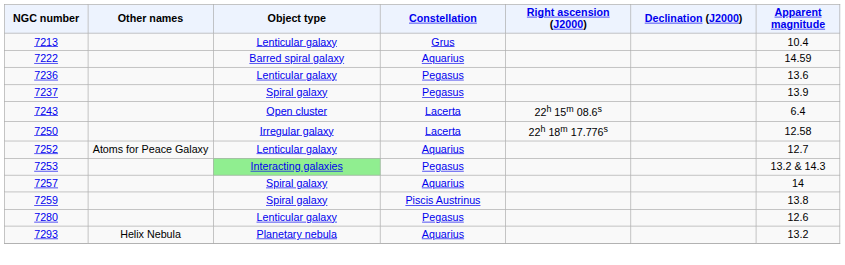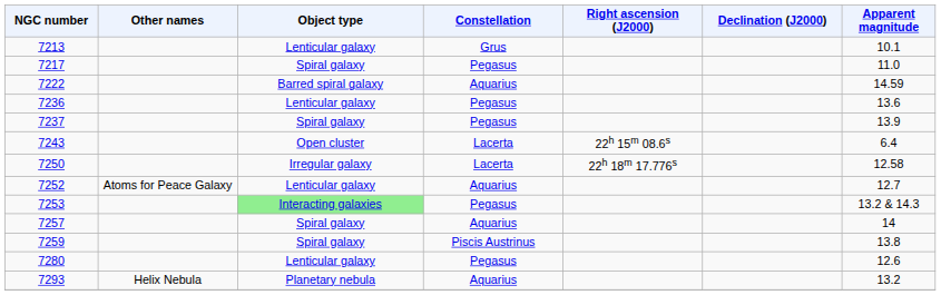 <table class="wikitable sortable sticky-header sort-under" style="text-align: center;">
 <tr>
 <th style="background-color:#edf3fe; width: 10%;">NGC number</th>
 <th style="background-color:#edf3fe; width: 15%;">Other names</th>
 <th style="background-color:#edf3fe; width: 20%;">Object type</th>
 <th style="background-color:#edf3fe; width: 15%;"><a href='#'>Constellation</a></th>
 <th style="background-color:#edf3fe; width: 15%;"><a href='#'>Right ascension</a> (<a href='#'>J2000</a>)</th>
 <th style="background-color:#edf3fe; width: 15%;"><a href='#'>Declination</a> (<a href='#'>J2000</a>)</th>
 <th style="background-color:#edf3fe; width: 10%;"><a href='#'>Apparent magnitude</a></th>
 </tr>
 <tr>
 <td><a href='#'>7213</a></td>
 <td></td>
 <td><a href='#'>Lenticular galaxy</a></td>
 <td><a href='#'>Grus</a></td>
 <td></td>
 <td></td>
-<td>10.4</td>
+<td>10.1</td>
+</tr>
+<tr>
+<td><a href='#'>7217</a></td>
+<td></td>
+<td><a href='#'>Spiral galaxy</a></td>
+<td><a href='#'>Pegasus</a></td>
+<td></td>
+<td></td>
+<td>11.0</td>
 </tr>
 <tr>
 <td><a href='#'>7222</a></td>
 <td></td>
 <td><a href='#'>Barred spiral galaxy</a></td>
 <td><a href='#'>Aquarius</a></td>
 <td></td>
 <td></td>
 <td>14.59</td>
 </tr>
 <tr>
 <td><a href='#'>7236</a></td>
 <td></td>
 <td><a href='#'>Lenticular galaxy</a></td>
 <td><a href='#'>Pegasus</a></td>
 <td></td>
 <td></td>
 <td>13.6</td>
 </tr>
 <tr>
 <td><a href='#'>7237</a></td>
 <td></td>
 <td><a href='#'>Spiral galaxy</a></td>
 <td><a href='#'>Pegasus</a></td>
 <td></td>
 <td></td>
 <td>13.9</td>
 </tr>
 <tr>
 <td><a href='#'>7243</a></td>
 <td></td>
 <td><a href='#'>Open cluster</a></td>
 <td><a href='#'>Lacerta</a></td>
 <td>22<sup>h</sup> 15<sup>m</sup> 08.6<sup>s</sup></td>
 <td></td>
 <td>6.4</td>
 </tr>
 <tr>
 <td><a href='#'>7250</a></td>
 <td></td>
 <td><a href='#'>Irregular galaxy</a></td>
 <td><a href='#'>Lacerta</a></td>
 <td>22<sup>h</sup> 18<sup>m</sup> 17.776<sup>s</sup></td>
 <td></td>
 <td>12.58</td>
 </tr>
 <tr>
 <td><a href='#'>7252</a></td>
 <td>Atoms for Peace Galaxy</td>
 <td><a href='#'>Lenticular galaxy</a></td>
 <td><a href='#'>Aquarius</a></td>
 <td></td>
 <td></td>
 <td>12.7</td>
 </tr>
 <tr>
 <td><a href='#'>7253</a></td>
 <td></td>
 <td style="background: lightgreen;"><a href='#'>Interacting galaxies</a></td>
 <td><a href='#'>Pegasus</a></td>
 <td></td>
 <td></td>
 <td>13.2 & 14.3</td>
 </tr>
 <tr>
 <td><a href='#'>7257</a></td>
 <td></td>
 <td><a href='#'>Spiral galaxy</a></td>
 <td><a href='#'>Aquarius</a></td>
 <td></td>
 <td></td>
 <td>14</td>
 </tr>
 <tr>
 <td><a href='#'>7259</a></td>
 <td></td>
 <td><a href='#'>Spiral galaxy</a></td>
 <td><a href='#'>Piscis Austrinus</a></td>
 <td></td>
 <td></td>
 <td>13.8</td>
 </tr>
 <tr>
 <td><a href='#'>7280</a></td>
 <td></td>
 <td><a href='#'>Lenticular galaxy</a></td>
 <td><a href='#'>Pegasus</a></td>
 <td></td>
 <td></td>
 <td>12.6</td>
 </tr>
 <tr>
 <td><a href='#'>7293</a></td>
 <td>Helix Nebula</td>
 <td><a href='#'>Planetary nebula</a></td>
 <td><a href='#'>Aquarius</a></td>
 <td></td>
 <td></td>
 <td>13.2</td>
 </tr>
 <tr>
 </tr>
 </table>
